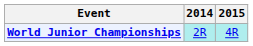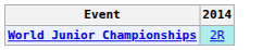 <table class="wikitable" style="font-size: 90%; text-align:center">
 <tr>
 <th>Event</th>
 <th>2014</th>
-<th>2015</th>
 </tr>
 <tr>
 <td bgcolor="#ECF2FF"; align="left"><strong><a href='#'>World Junior Championships</a></strong></td>
 <td bgcolor=AFEEEE><a href='#'>2R</a></td>
-<td bgcolor=AFEEEE><a href='#'>4R</a></td>
 </tr>
 </table>
